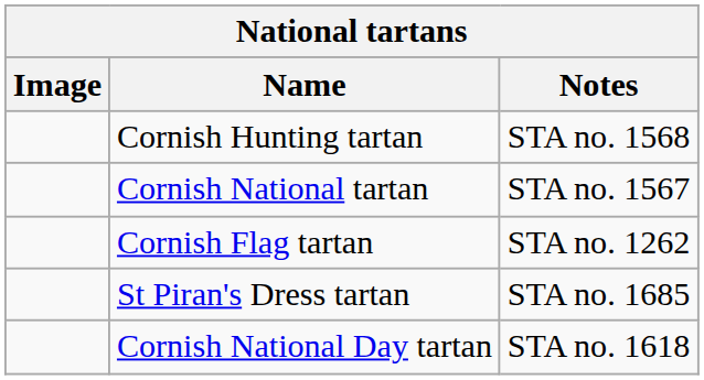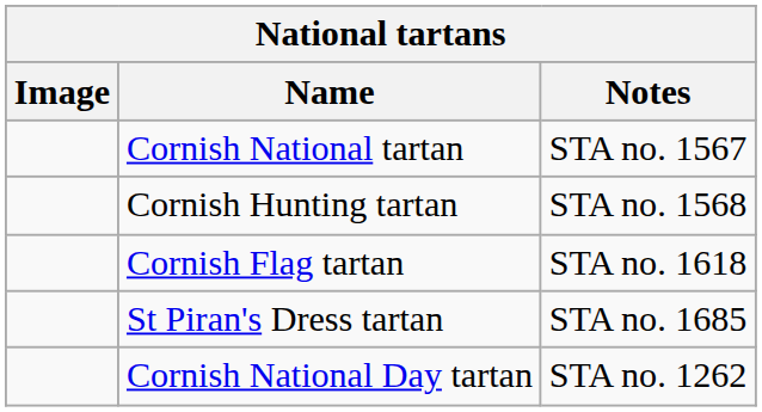 <table class="wikitable">
 <tr>
 <th colspan="3">National tartans</th>
 </tr>
 <tr>
 <th>Image</th>
 <th>Name</th>
 <th>Notes</th>
 </tr>
 <tr>
 <td></td>
+<td><a href='#'>Cornish National</a> tartan</td>
+<td>STA no. 1567</td>
+</tr>
+<tr>
+<td></td>
 <td>Cornish Hunting tartan</td>
 <td>STA no. 1568</td>
 </tr>
 <tr>
 <td></td>
-<td><a href='#'>Cornish National</a> tartan</td>
-<td>STA no. 1567</td>
-</tr>
-<tr>
-<td></td>
 <td><a href='#'>Cornish Flag</a> tartan</td>
-<td>STA no. 1262</td>
+<td>STA no. 1618</td>
 </tr>
 <tr>
 <td></td>
 <td><a href='#'>St Piran's</a> Dress tartan</td>
 <td>STA no. 1685</td>
 </tr>
 <tr>
 <td></td>
 <td><a href='#'>Cornish National Day</a> tartan</td>
-<td>STA no. 1618</td>
+<td>STA no. 1262</td>
 </tr>
 </table>
